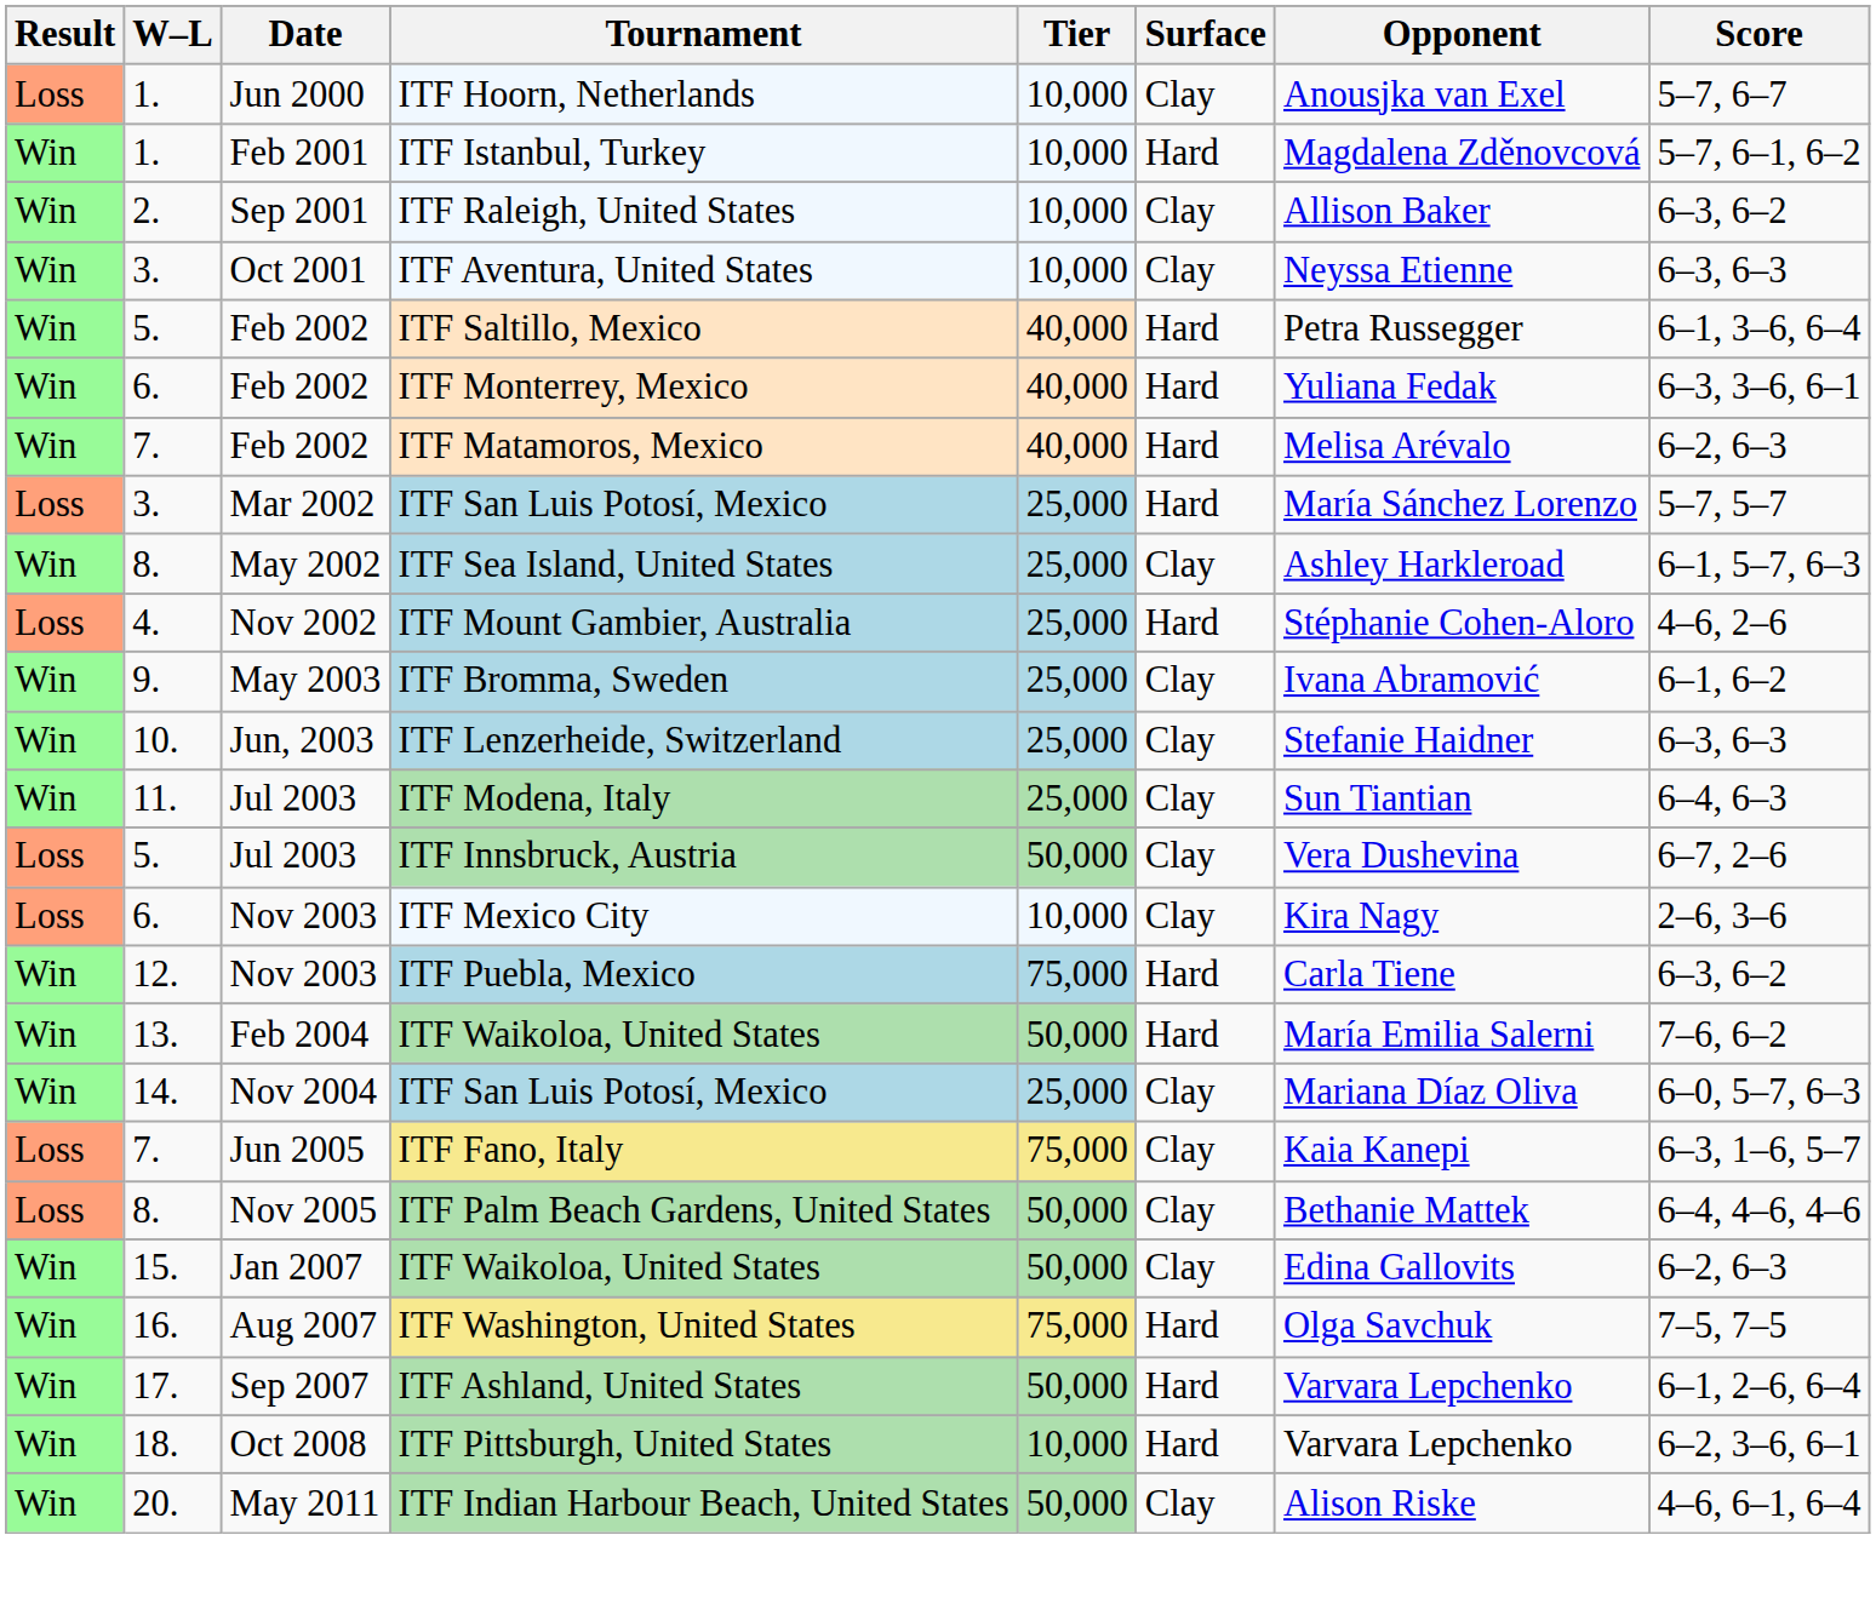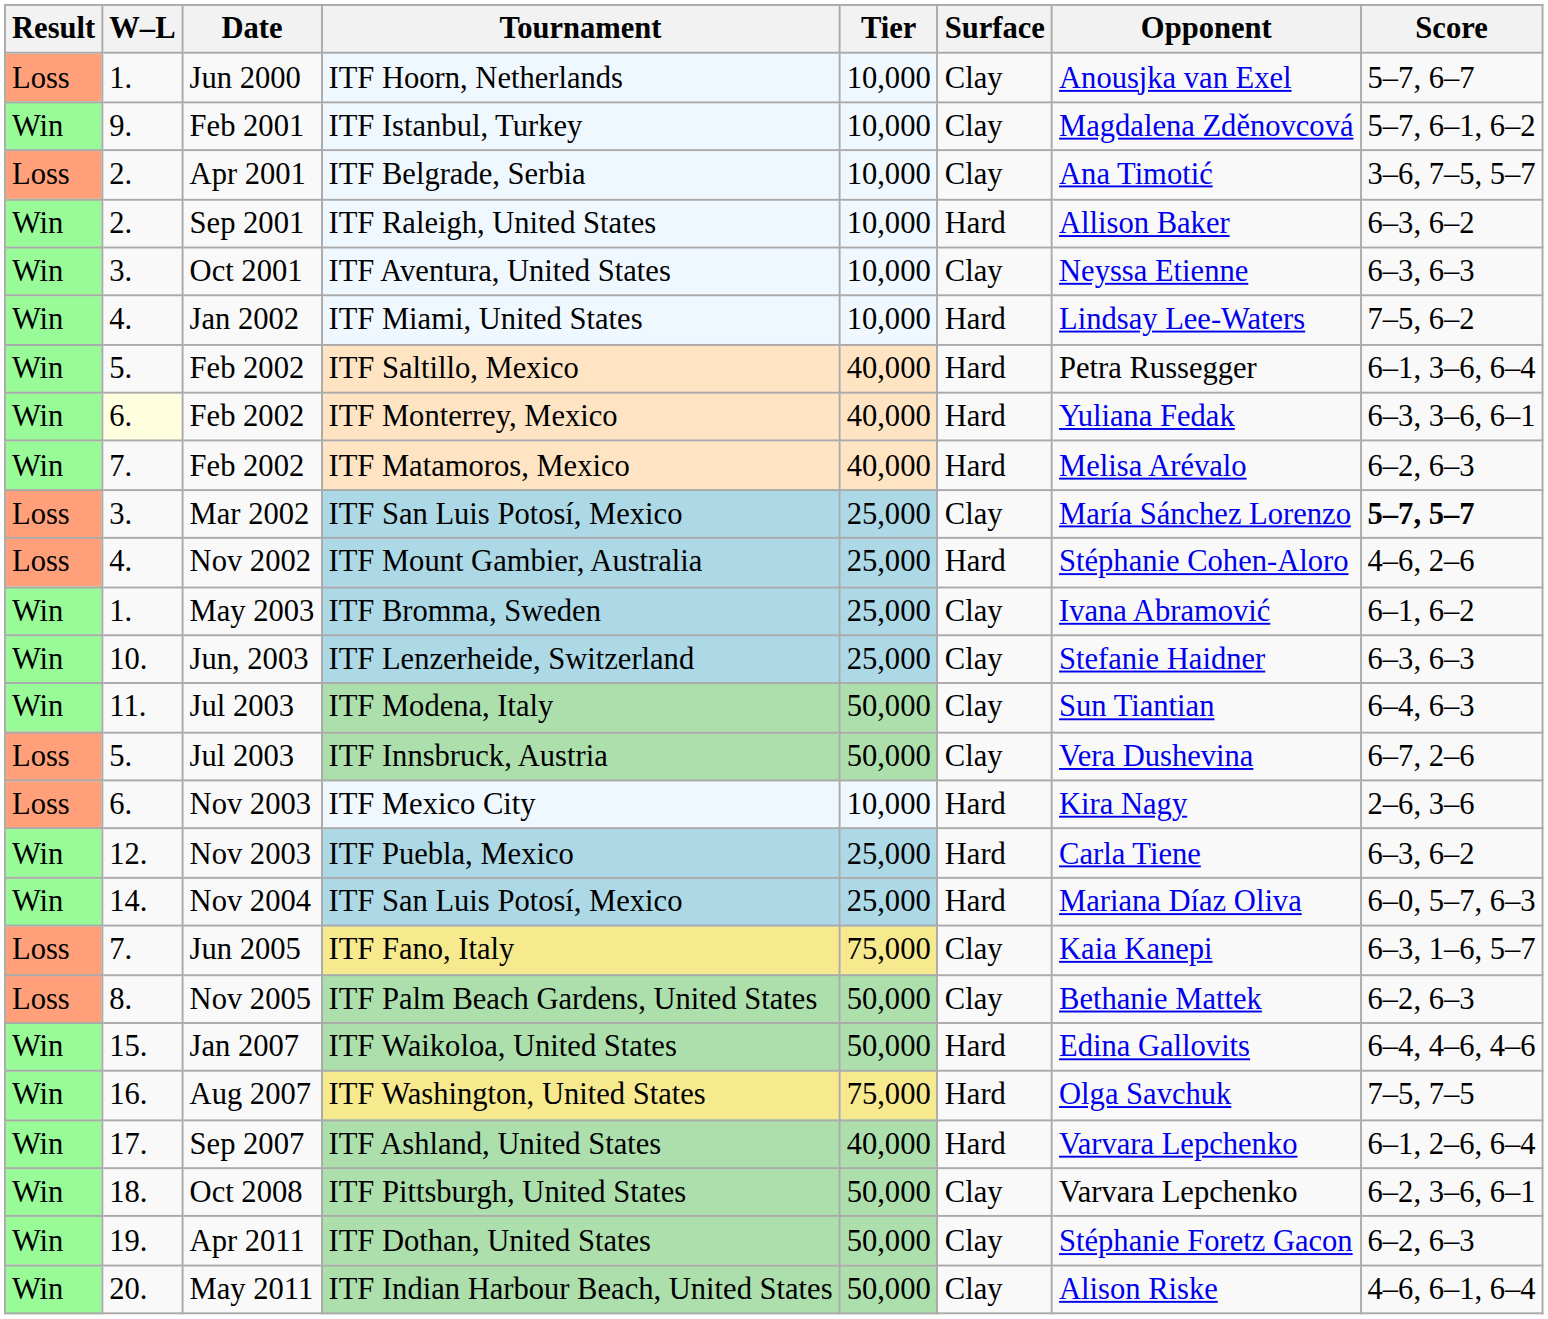 <table class="sortable wikitable">
 <tr>
 <th>Result</th>
 <th class="unsortable">W–L</th>
 <th>Date</th>
 <th>Tournament</th>
 <th>Tier</th>
 <th>Surface</th>
 <th>Opponent</th>
 <th class="unsortable">Score</th>
 </tr>
 <tr>
 <td bgcolor="#ffa07a">Loss</td>
 <td>1.</td>
 <td>Jun 2000</td>
 <td bgcolor=f0f8ff>ITF Hoorn, Netherlands</td>
 <td bgcolor=f0f8ff>10,000</td>
 <td>Clay</td>
 <td> <a href='#'>Anousjka van Exel</a></td>
 <td>5–7, 6–7</td>
 </tr>
 <tr>
 <td bgcolor="#98FB98">Win</td>
-<td>1.</td>
+<td>9.</td>
 <td>Feb 2001</td>
 <td bgcolor=f0f8ff>ITF Istanbul, Turkey</td>
 <td bgcolor=f0f8ff>10,000</td>
-<td>Hard</td>
+<td>Clay</td>
 <td> <a href='#'>Magdalena Zděnovcová</a></td>
 <td>5–7, 6–1, 6–2</td>
+</tr>
+<tr bgcolor="">
+<td bgcolor="#ffa07a">Loss</td>
+<td>2.</td>
+<td>Apr 2001</td>
+<td bgcolor=f0f8ff>ITF Belgrade, Serbia</td>
+<td bgcolor=f0f8ff>10,000</td>
+<td>Clay</td>
+<td> <a href='#'>Ana Timotić</a></td>
+<td>3–6, 7–5, 5–7</td>
 </tr>
 <tr>
 <td bgcolor="#98FB98">Win</td>
 <td>2.</td>
 <td>Sep 2001</td>
 <td bgcolor=f0f8ff>ITF Raleigh, United States</td>
 <td bgcolor=f0f8ff>10,000</td>
-<td>Clay</td>
+<td>Hard</td>
 <td> <a href='#'>Allison Baker</a></td>
 <td>6–3, 6–2</td>
 </tr>
 <tr>
 <td bgcolor="#98FB98">Win</td>
 <td>3.</td>
 <td>Oct 2001</td>
 <td bgcolor=f0f8ff>ITF Aventura, United States</td>
 <td bgcolor=f0f8ff>10,000</td>
 <td>Clay</td>
 <td> <a href='#'>Neyssa Etienne</a></td>
 <td>6–3, 6–3</td>
 </tr>
 <tr>
 <td bgcolor="#98FB98">Win</td>
+<td>4.</td>
+<td>Jan 2002</td>
+<td bgcolor=f0f8ff>ITF Miami, United States</td>
+<td bgcolor=f0f8ff>10,000</td>
+<td>Hard</td>
+<td> <a href='#'>Lindsay Lee-Waters</a></td>
+<td>7–5, 6–2</td>
+</tr>
+<tr>
+<td bgcolor="#98FB98">Win</td>
 <td>5.</td>
 <td>Feb 2002</td>
 <td style="background:#ffe4c4;">ITF Saltillo, Mexico</td>
 <td style="background:#ffe4c4;">40,000</td>
 <td>Hard</td>
 <td> Petra Russegger</td>
 <td>6–1, 3–6, 6–4</td>
 </tr>
 <tr>
 <td bgcolor="#98FB98">Win</td>
-<td>6.</td>
+<td style="background: lightyellow;">6.</td>
 <td>Feb 2002</td>
 <td style="background:#ffe4c4;">ITF Monterrey, Mexico</td>
 <td style="background:#ffe4c4;">40,000</td>
 <td>Hard</td>
 <td> <a href='#'>Yuliana Fedak</a></td>
 <td>6–3, 3–6, 6–1</td>
 </tr>
 <tr>
 <td bgcolor="#98FB98">Win</td>
 <td>7.</td>
 <td>Feb 2002</td>
 <td style="background:#ffe4c4;">ITF Matamoros, Mexico</td>
 <td style="background:#ffe4c4;">40,000</td>
 <td>Hard</td>
 <td> <a href='#'>Melisa Arévalo</a></td>
 <td>6–2, 6–3</td>
 </tr>
 <tr style="background:;">
 <td bgcolor="#ffa07a">Loss</td>
 <td>3.</td>
 <td>Mar 2002</td>
 <td bgcolor=lightblue>ITF San Luis Potosí, Mexico</td>
 <td bgcolor=lightblue>25,000</td>
-<td>Hard</td>
+<td>Clay</td>
 <td> <a href='#'>María Sánchez Lorenzo</a></td>
-<td>5–7, 5–7</td>
-</tr>
-<tr style="background:;">
-<td bgcolor="#98FB98">Win</td>
-<td>8.</td>
-<td>May 2002</td>
-<td bgcolor=lightblue>ITF Sea Island, United States</td>
-<td bgcolor=lightblue>25,000</td>
-<td>Clay</td>
-<td> <a href='#'>Ashley Harkleroad</a></td>
-<td>6–1, 5–7, 6–3</td>
+<td><strong>5–7, 5–7</strong></td>
 </tr>
 <tr style="background:;">
 <td bgcolor="#ffa07a">Loss</td>
 <td>4.</td>
 <td>Nov 2002</td>
 <td bgcolor=lightblue>ITF Mount Gambier, Australia</td>
 <td bgcolor=lightblue>25,000</td>
 <td>Hard</td>
 <td> <a href='#'>Stéphanie Cohen-Aloro</a></td>
 <td>4–6, 2–6</td>
 </tr>
 <tr style="background:;">
 <td bgcolor="#98FB98">Win</td>
-<td>9.</td>
+<td>1.</td>
 <td>May 2003</td>
 <td bgcolor=lightblue>ITF Bromma, Sweden</td>
 <td bgcolor=lightblue>25,000</td>
 <td>Clay</td>
 <td> <a href='#'>Ivana Abramović</a></td>
 <td>6–1, 6–2</td>
 </tr>
 <tr style="background:;">
 <td bgcolor="#98FB98">Win</td>
 <td>10.</td>
 <td>Jun, 2003</td>
 <td bgcolor=lightblue>ITF Lenzerheide, Switzerland</td>
 <td bgcolor=lightblue>25,000</td>
 <td>Clay</td>
 <td> <a href='#'>Stefanie Haidner</a></td>
 <td>6–3, 6–3</td>
 </tr>
 <tr style="background:;">
 <td bgcolor="#98FB98">Win</td>
 <td>11.</td>
 <td>Jul 2003</td>
 <td bgcolor=addfad>ITF Modena, Italy</td>
-<td bgcolor=addfad>25,000</td>
+<td bgcolor=addfad>50,000</td>
 <td>Clay</td>
 <td> <a href='#'>Sun Tiantian</a></td>
 <td>6–4, 6–3</td>
 </tr>
 <tr style="background:;">
 <td bgcolor="#ffa07a">Loss</td>
 <td>5.</td>
 <td>Jul 2003</td>
 <td bgcolor=addfad>ITF Innsbruck, Austria</td>
 <td bgcolor=addfad>50,000</td>
 <td>Clay</td>
 <td> <a href='#'>Vera Dushevina</a></td>
 <td>6–7, 2–6</td>
 </tr>
 <tr bgcolor="">
 <td bgcolor="#ffa07a">Loss</td>
 <td>6.</td>
 <td>Nov 2003</td>
 <td bgcolor=f0f8ff>ITF Mexico City</td>
 <td bgcolor=f0f8ff>10,000</td>
-<td>Clay</td>
+<td>Hard</td>
 <td> <a href='#'>Kira Nagy</a></td>
 <td>2–6, 3–6</td>
 </tr>
 <tr style="background:;">
 <td bgcolor="#98FB98">Win</td>
 <td>12.</td>
 <td>Nov 2003</td>
 <td bgcolor=lightblue>ITF Puebla, Mexico</td>
-<td bgcolor=lightblue>75,000</td>
+<td bgcolor=lightblue>25,000</td>
 <td>Hard</td>
 <td> <a href='#'>Carla Tiene</a></td>
 <td>6–3, 6–2</td>
-</tr>
-<tr style="background:;">
-<td bgcolor="#98FB98">Win</td>
-<td>13.</td>
-<td>Feb 2004</td>
-<td bgcolor=addfad>ITF Waikoloa, United States</td>
-<td bgcolor=addfad>50,000</td>
-<td>Hard</td>
-<td> <a href='#'>María Emilia Salerni</a></td>
-<td>7–6, 6–2</td>
 </tr>
 <tr style="background:;">
 <td bgcolor="#98FB98">Win</td>
 <td>14.</td>
 <td>Nov 2004</td>
 <td bgcolor=lightblue>ITF San Luis Potosí, Mexico</td>
 <td bgcolor=lightblue>25,000</td>
-<td>Clay</td>
+<td>Hard</td>
 <td> <a href='#'>Mariana Díaz Oliva</a></td>
 <td>6–0, 5–7, 6–3</td>
 </tr>
 <tr style="background:;">
 <td bgcolor="#ffa07a">Loss</td>
 <td>7.</td>
 <td>Jun 2005</td>
 <td bgcolor=f7e98e>ITF Fano, Italy</td>
 <td bgcolor=f7e98e>75,000</td>
 <td>Clay</td>
 <td> <a href='#'>Kaia Kanepi</a></td>
 <td>6–3, 1–6, 5–7</td>
 </tr>
 <tr style="background:;">
 <td bgcolor="#ffa07a">Loss</td>
 <td>8.</td>
 <td>Nov 2005</td>
 <td bgcolor=addfad>ITF Palm Beach Gardens, United States</td>
 <td bgcolor=addfad>50,000</td>
 <td>Clay</td>
 <td> <a href='#'>Bethanie Mattek</a></td>
-<td>6–4, 4–6, 4–6</td>
+<td>6–2, 6–3</td>
 </tr>
 <tr style="background:;">
 <td bgcolor="#98FB98">Win</td>
 <td>15.</td>
 <td>Jan 2007</td>
 <td bgcolor=addfad>ITF Waikoloa, United States</td>
 <td bgcolor=addfad>50,000</td>
-<td>Clay</td>
+<td>Hard</td>
 <td> <a href='#'>Edina Gallovits</a></td>
-<td>6–2, 6–3</td>
+<td>6–4, 4–6, 4–6</td>
 </tr>
 <tr style="background:;">
 <td bgcolor="#98FB98">Win</td>
 <td>16.</td>
 <td>Aug 2007</td>
 <td bgcolor=f7e98e>ITF Washington, United States</td>
 <td bgcolor=f7e98e>75,000</td>
 <td>Hard</td>
 <td> <a href='#'>Olga Savchuk</a></td>
 <td>7–5, 7–5</td>
 </tr>
 <tr style="background:;">
 <td bgcolor="#98FB98">Win</td>
 <td>17.</td>
 <td>Sep 2007</td>
 <td bgcolor=addfad>ITF Ashland, United States</td>
-<td bgcolor=addfad>50,000</td>
+<td bgcolor=addfad>40,000</td>
 <td>Hard</td>
 <td> <a href='#'>Varvara Lepchenko</a></td>
 <td>6–1, 2–6, 6–4</td>
 </tr>
 <tr style="background:;">
 <td bgcolor="#98FB98">Win</td>
 <td>18.</td>
 <td>Oct 2008</td>
 <td bgcolor=addfad>ITF Pittsburgh, United States</td>
-<td bgcolor=addfad>10,000</td>
-<td>Hard</td>
+<td bgcolor=addfad>50,000</td>
+<td>Clay</td>
 <td> Varvara Lepchenko</td>
 <td>6–2, 3–6, 6–1</td>
+</tr>
+<tr style="background:;">
+<td bgcolor="#98FB98">Win</td>
+<td>19.</td>
+<td>Apr 2011</td>
+<td bgcolor=addfad>ITF Dothan, United States</td>
+<td bgcolor=addfad>50,000</td>
+<td>Clay</td>
+<td> <a href='#'>Stéphanie Foretz Gacon</a></td>
+<td>6–2, 6–3</td>
 </tr>
 <tr style="background:;">
 <td bgcolor="#98FB98">Win</td>
 <td>20.</td>
 <td>May 2011</td>
 <td bgcolor=addfad>ITF Indian Harbour Beach, United States</td>
 <td bgcolor=addfad>50,000</td>
 <td>Clay</td>
 <td> <a href='#'>Alison Riske</a></td>
 <td>4–6, 6–1, 6–4</td>
 </tr>
 </table>
